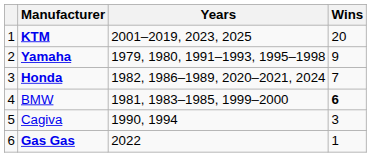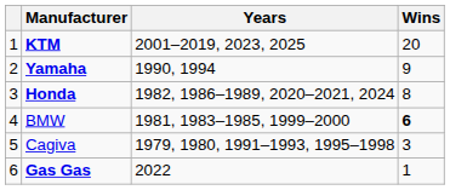 <table class="wikitable">
 <tr>
 <th></th>
 <th>Manufacturer</th>
 <th>Years</th>
 <th>Wins</th>
 </tr>
 <tr>
 <td>1</td>
 <td> <strong><a href='#'>KTM</a> </strong></td>
 <td>2001–2019, 2023, 2025</td>
 <td>20</td>
 </tr>
 <tr>
 <td>2</td>
 <td> <strong><a href='#'>Yamaha</a> </strong></td>
-<td>1979, 1980, 1991–1993, 1995–1998</td>
+<td>1990, 1994</td>
 <td>9</td>
 </tr>
 <tr>
 <td>3</td>
 <td> <strong><a href='#'>Honda</a></strong></td>
 <td>1982, 1986–1989, 2020–2021, 2024</td>
-<td>7</td>
+<td>8</td>
 </tr>
 <tr>
 <td>4</td>
 <td> <a href='#'>BMW</a></td>
 <td>1981, 1983–1985, 1999–2000</td>
 <td><strong>6</strong></td>
 </tr>
 <tr>
 <td>5</td>
 <td> <a href='#'>Cagiva</a></td>
-<td>1990, 1994</td>
+<td>1979, 1980, 1991–1993, 1995–1998</td>
 <td>3</td>
 </tr>
 <tr>
 <td>6</td>
 <td> <strong><a href='#'>Gas Gas</a></strong></td>
 <td>2022</td>
 <td>1</td>
 </tr>
 </table>
